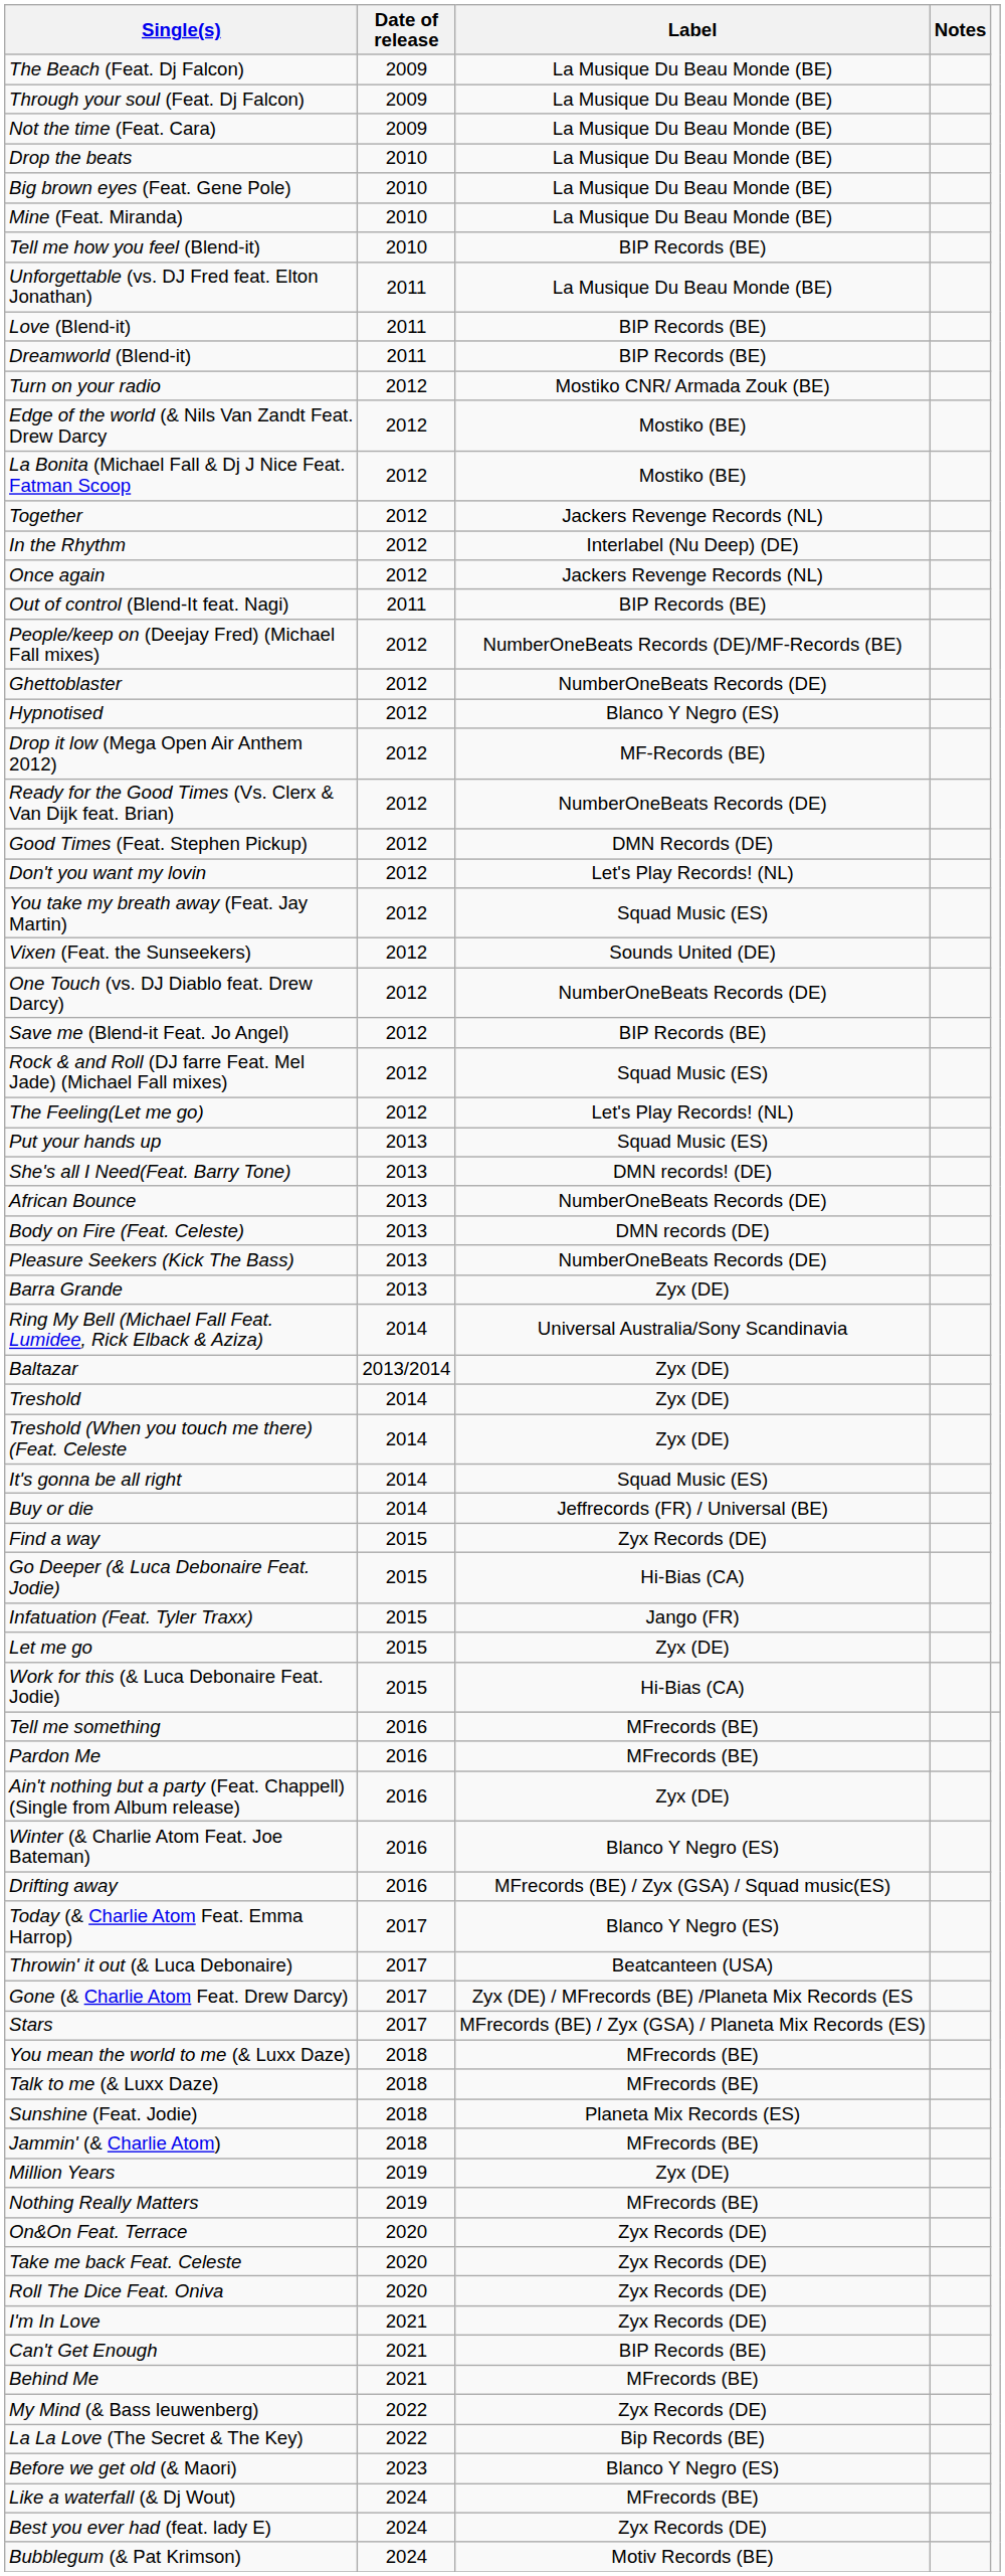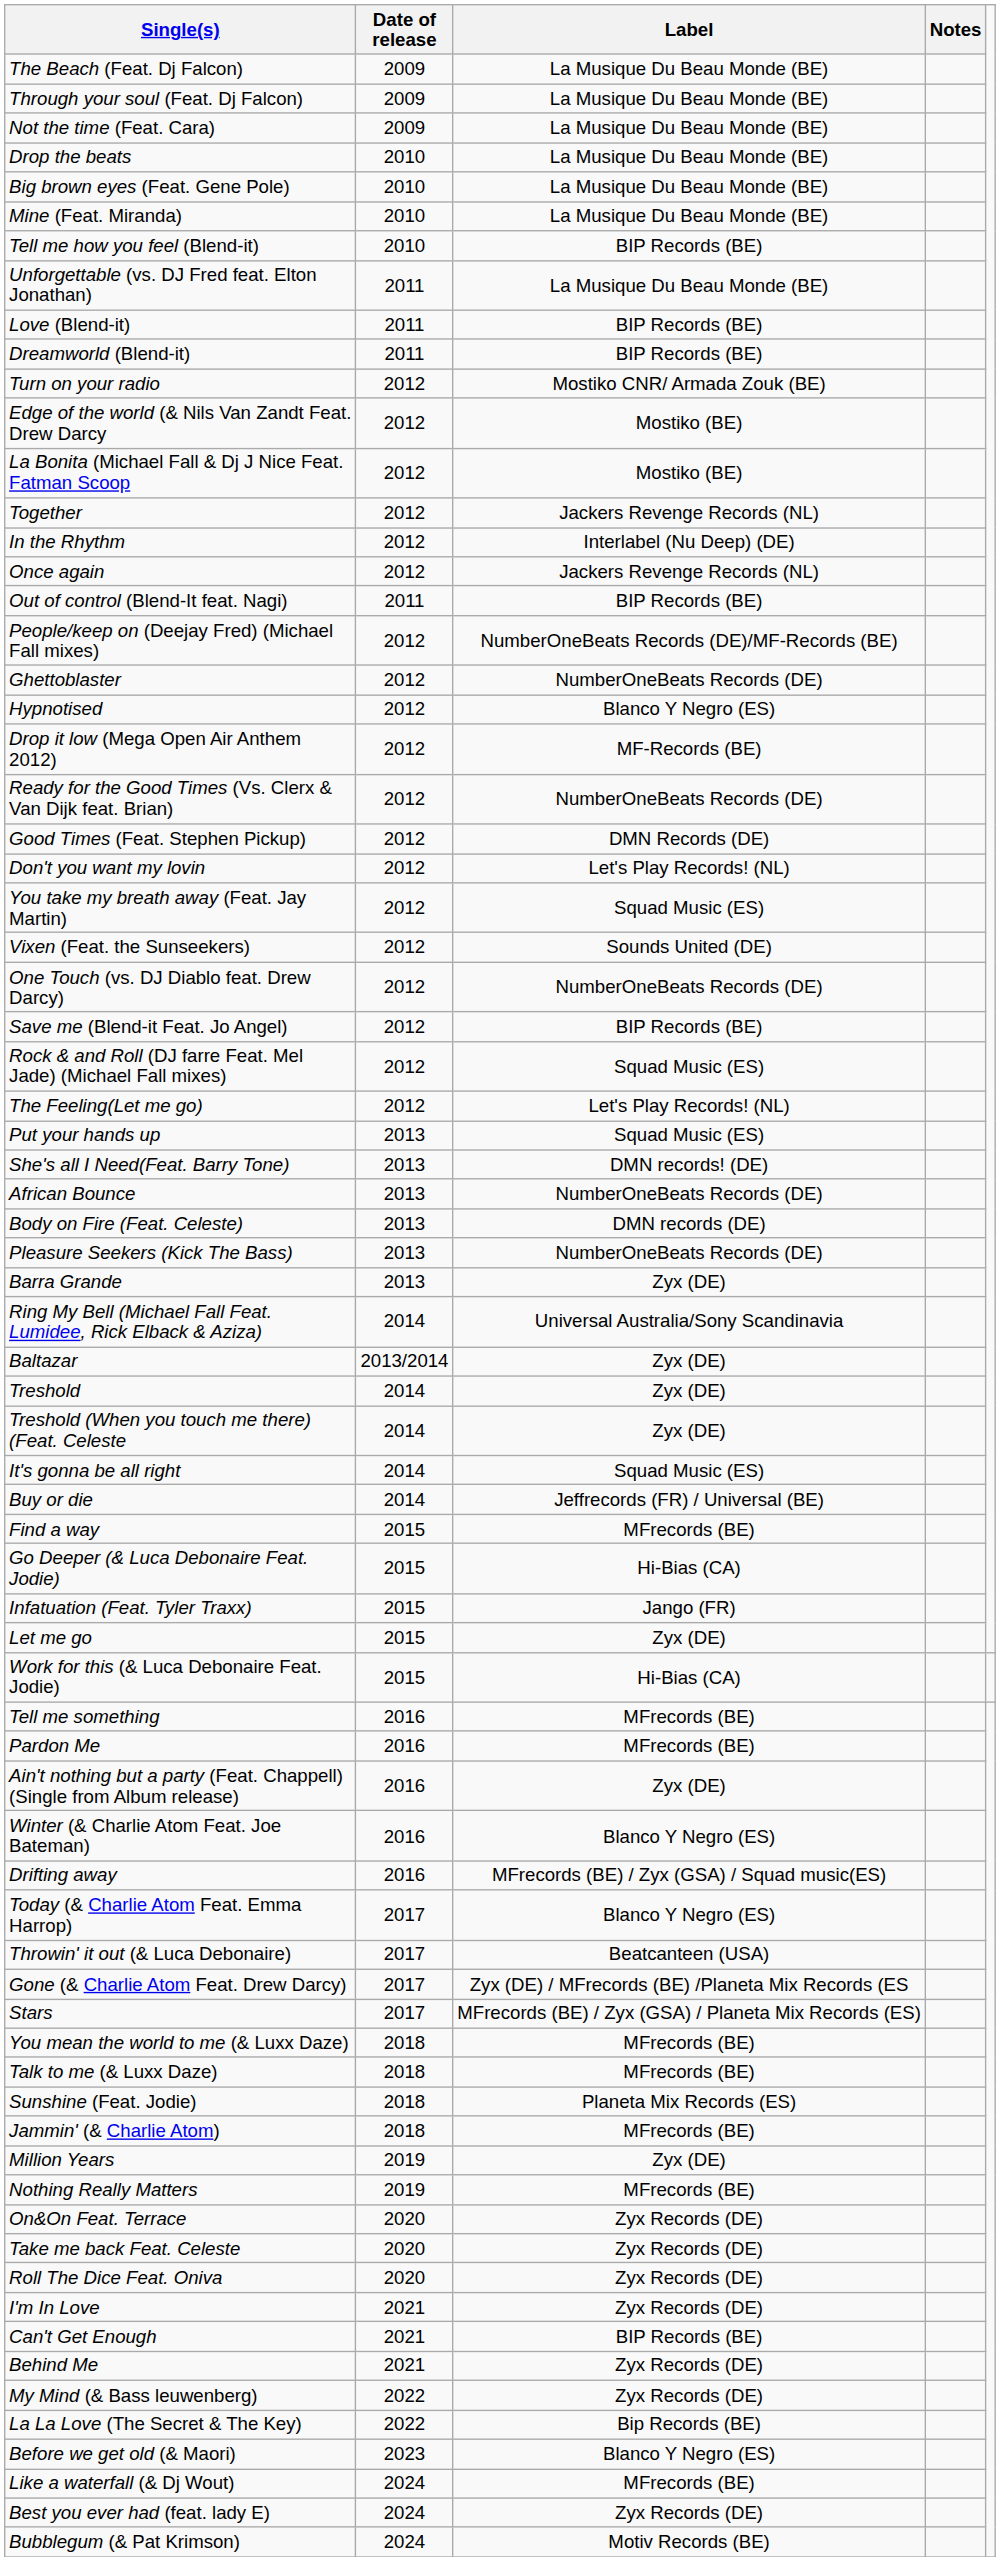 <table class="wikitable sortable" style="margin:0.5em 1em 0.5em 0; font-size: 85%; text-align:center;">
 <tr>
 <th width=250><a href='#'>Single(s)</a></th>
 <th>Date of <br>release</th>
 <th>Label</th>
 <th>Notes</th>
 </tr>
 <tr>
 <td align="left"><em>The Beach</em> (Feat. Dj Falcon)</td>
 <td>2009</td>
 <td>La Musique Du Beau Monde (BE)</td>
 <td></td>
 </tr>
 <tr>
 <td align="left"><em>Through your soul</em> (Feat. Dj Falcon)</td>
 <td>2009</td>
 <td>La Musique Du Beau Monde (BE)</td>
 <td></td>
 </tr>
 <tr>
 <td align="left"><em>Not the time</em> (Feat. Cara)</td>
 <td>2009</td>
 <td>La Musique Du Beau Monde (BE)</td>
 <td></td>
 </tr>
 <tr>
 <td align="left"><em>Drop the beats</em></td>
 <td>2010</td>
 <td>La Musique Du Beau Monde (BE)</td>
 <td></td>
 </tr>
 <tr>
 <td align="left"><em>Big brown eyes</em> (Feat. Gene Pole)</td>
 <td>2010</td>
 <td>La Musique Du Beau Monde (BE)</td>
 <td></td>
 </tr>
 <tr>
 <td align="left"><em>Mine</em> (Feat. Miranda)</td>
 <td>2010</td>
 <td>La Musique Du Beau Monde (BE)</td>
 <td></td>
 </tr>
 <tr>
 <td align="left"><em>Tell me how you feel</em> (Blend-it)</td>
 <td>2010</td>
 <td>BIP Records (BE)</td>
 <td></td>
 </tr>
 <tr>
 <td align="left"><em>Unforgettable</em> (vs. DJ Fred feat. Elton Jonathan)</td>
 <td>2011</td>
 <td>La Musique Du Beau Monde (BE)</td>
 <td></td>
 </tr>
 <tr>
 <td align="left"><em>Love</em> (Blend-it)</td>
 <td>2011</td>
 <td>BIP Records (BE)</td>
 <td></td>
 </tr>
 <tr>
 <td align="left"><em>Dreamworld</em> (Blend-it)</td>
 <td>2011</td>
 <td>BIP Records (BE)</td>
 <td></td>
 </tr>
 <tr>
 <td align="left"><em>Turn on your radio</em></td>
 <td>2012</td>
 <td>Mostiko CNR/ Armada Zouk (BE)</td>
 <td></td>
 </tr>
 <tr>
 <td align="left"><em>Edge of the world</em> (& Nils Van Zandt Feat. Drew Darcy</td>
 <td>2012</td>
 <td>Mostiko (BE)</td>
 <td></td>
 </tr>
 <tr>
 <td align="left"><em>La Bonita</em> (Michael Fall & Dj J Nice Feat. <a href='#'>Fatman Scoop</a></td>
 <td>2012</td>
 <td>Mostiko (BE)</td>
 <td></td>
 </tr>
 <tr>
 <td align="left"><em>Together</em></td>
 <td>2012</td>
 <td>Jackers Revenge Records (NL)</td>
 <td></td>
 </tr>
 <tr>
 <td align="left"><em>In the Rhythm</em></td>
 <td>2012</td>
 <td>Interlabel (Nu Deep) (DE)</td>
 <td></td>
 </tr>
 <tr>
 <td align="left"><em>Once again</em></td>
 <td>2012</td>
 <td>Jackers Revenge Records (NL)</td>
 <td></td>
 </tr>
 <tr>
 <td align="left"><em>Out of control</em> (Blend-It feat. Nagi)</td>
 <td>2011</td>
 <td>BIP Records (BE)</td>
 <td></td>
 </tr>
 <tr>
 <td align="left"><em>People/keep on</em> (Deejay Fred) (Michael Fall mixes)</td>
 <td>2012</td>
 <td>NumberOneBeats Records (DE)/MF-Records (BE)</td>
 <td></td>
 </tr>
 <tr>
 <td align="left"><em>Ghettoblaster</em></td>
 <td>2012</td>
 <td>NumberOneBeats Records (DE)</td>
 <td></td>
 </tr>
 <tr>
 <td align="left"><em>Hypnotised</em></td>
 <td>2012</td>
 <td>Blanco Y Negro (ES)</td>
 <td></td>
 </tr>
 <tr>
 <td align="left"><em>Drop it low</em> (Mega Open Air Anthem 2012)</td>
 <td>2012</td>
 <td>MF-Records (BE)</td>
 <td></td>
 </tr>
 <tr>
 <td align="left"><em> Ready for the Good Times </em> (Vs. Clerx & Van Dijk feat. Brian)</td>
 <td>2012</td>
 <td>NumberOneBeats Records (DE)</td>
 <td></td>
 </tr>
 <tr>
 <td align="left"><em>Good Times</em> (Feat. Stephen Pickup)</td>
 <td>2012</td>
 <td>DMN Records (DE)</td>
 <td></td>
 </tr>
 <tr>
 <td align="left"><em>Don't you want my lovin</em></td>
 <td>2012</td>
 <td>Let's Play Records! (NL)</td>
 <td></td>
 </tr>
 <tr>
 <td align="left"><em>You take my breath away</em> (Feat. Jay Martin)</td>
 <td>2012</td>
 <td>Squad Music (ES)</td>
 <td></td>
 </tr>
 <tr>
 <td align="left"><em>Vixen</em> (Feat. the Sunseekers)</td>
 <td>2012</td>
 <td>Sounds United (DE)</td>
 <td></td>
 </tr>
 <tr>
 <td align="left"><em>One Touch</em> (vs. DJ Diablo feat. Drew Darcy)</td>
 <td>2012</td>
 <td>NumberOneBeats Records (DE)</td>
 <td></td>
 </tr>
 <tr>
 <td align="left"><em>Save me</em> (Blend-it Feat. Jo Angel)</td>
 <td>2012</td>
 <td>BIP Records (BE)</td>
 <td></td>
 </tr>
 <tr>
 <td align="left"><em>Rock & and Roll</em> (DJ farre Feat. Mel Jade) (Michael Fall mixes)</td>
 <td>2012</td>
 <td>Squad Music (ES)</td>
 <td></td>
 </tr>
 <tr>
 <td align="left"><em>The Feeling(Let me go)</em></td>
 <td>2012</td>
 <td>Let's Play Records! (NL)</td>
 <td></td>
 </tr>
 <tr>
 <td align="left"><em>Put your hands up</em></td>
 <td>2013</td>
 <td>Squad Music (ES)</td>
 <td></td>
 </tr>
 <tr>
 <td align="left"><em>She's all I Need(Feat. Barry Tone)</em></td>
 <td>2013</td>
 <td>DMN records! (DE)</td>
 <td></td>
 </tr>
 <tr>
 <td align="left"><em>African Bounce</em></td>
 <td>2013</td>
 <td>NumberOneBeats Records (DE)</td>
 <td></td>
 </tr>
 <tr>
 <td align="left"><em>Body on Fire (Feat. Celeste)</em></td>
 <td>2013</td>
 <td>DMN records (DE)</td>
 <td></td>
 </tr>
 <tr>
 <td align="left"><em>Pleasure Seekers (Kick The Bass)</em></td>
 <td>2013</td>
 <td>NumberOneBeats Records (DE)</td>
 <td></td>
 </tr>
 <tr>
 <td align="left"><em>Barra Grande</em></td>
 <td>2013</td>
 <td>Zyx (DE)</td>
 <td></td>
 </tr>
 <tr>
 <td align="left"><em>Ring My Bell (Michael Fall Feat. <a href='#'>Lumidee</a>, Rick Elback & Aziza)</em></td>
 <td>2014</td>
 <td>Universal Australia/Sony Scandinavia</td>
 <td></td>
 </tr>
 <tr>
 <td align="left"><em>Baltazar</em></td>
 <td>2013/2014</td>
 <td>Zyx (DE)</td>
 <td></td>
 </tr>
 <tr>
 <td align="left"><em>Treshold</em></td>
 <td>2014</td>
 <td>Zyx (DE)</td>
 <td></td>
 </tr>
 <tr>
 <td align="left"><em>Treshold (When you touch me there) (Feat. Celeste</em></td>
 <td>2014</td>
 <td>Zyx (DE)</td>
 <td></td>
 </tr>
 <tr>
 <td align="left"><em>It's gonna be all right</em></td>
 <td>2014</td>
 <td>Squad Music (ES)</td>
 <td></td>
 </tr>
 <tr>
 <td align="left"><em>Buy or die</em></td>
 <td>2014</td>
 <td>Jeffrecords (FR) / Universal (BE)</td>
 <td></td>
 </tr>
 <tr>
 <td align="left"><em>Find a way</em></td>
 <td>2015</td>
-<td>Zyx Records (DE)</td>
+<td>MFrecords (BE)</td>
 <td></td>
 </tr>
 <tr>
 <td align="left"><em>Go Deeper (& Luca Debonaire Feat. Jodie)</em></td>
 <td>2015</td>
 <td>Hi-Bias (CA)</td>
 <td></td>
 </tr>
 <tr>
 <td align="left"><em>Infatuation (Feat. Tyler Traxx)</em></td>
 <td>2015</td>
 <td>Jango (FR)</td>
 <td></td>
 </tr>
 <tr>
 <td align="left"><em>Let me go</em></td>
 <td>2015</td>
 <td>Zyx (DE)</td>
 <td></td>
 </tr>
 <tr>
 <td align="left"><em>Work for this</em> (& Luca Debonaire Feat. Jodie)</td>
 <td>2015</td>
 <td>Hi-Bias (CA)</td>
 <td></td>
 <td></td>
 </tr>
 <tr>
 <td align="left"><em>Tell me something</em></td>
 <td>2016</td>
 <td>MFrecords (BE)</td>
 <td></td>
 </tr>
 <tr>
 <td align="left"><em>Pardon Me</em></td>
 <td>2016</td>
 <td>MFrecords (BE)</td>
 <td></td>
 </tr>
 <tr>
 <td align="left"><em>Ain't nothing but a party</em> (Feat. Chappell) (Single from Album release)</td>
 <td>2016</td>
 <td>Zyx (DE)</td>
 <td></td>
 </tr>
 <tr>
 <td align="left"><em>Winter</em> (& Charlie Atom Feat. Joe Bateman)</td>
 <td>2016</td>
 <td>Blanco Y Negro (ES)</td>
 <td></td>
 </tr>
 <tr>
 <td align="left"><em>Drifting away</em></td>
 <td>2016</td>
 <td>MFrecords (BE) / Zyx (GSA) / Squad music(ES)</td>
 <td></td>
 </tr>
 <tr>
 <td align="left"><em>Today</em> (& <a href='#'>Charlie Atom</a> Feat. Emma Harrop)</td>
 <td>2017</td>
 <td>Blanco Y Negro (ES)</td>
 <td></td>
 </tr>
 <tr>
 <td align="left"><em>Throwin' it out</em> (& Luca Debonaire)</td>
 <td>2017</td>
 <td>Beatcanteen (USA)</td>
 <td></td>
 </tr>
 <tr>
 <td align="left"><em>Gone</em> (& <a href='#'>Charlie Atom</a> Feat. Drew Darcy)</td>
 <td>2017</td>
 <td>Zyx (DE) / MFrecords (BE) /Planeta Mix Records (ES</td>
 <td></td>
 </tr>
 <tr>
 <td align="left"><em>Stars</em></td>
 <td>2017</td>
 <td>MFrecords (BE) / Zyx (GSA) / Planeta Mix Records (ES)</td>
 <td></td>
 </tr>
 <tr>
 <td align="left"><em>You mean the world to me</em> (& Luxx Daze)</td>
 <td>2018</td>
 <td>MFrecords (BE)</td>
 <td></td>
 </tr>
 <tr>
 <td align="left"><em>Talk to me</em> (& Luxx Daze)</td>
 <td>2018</td>
 <td>MFrecords (BE)</td>
 <td></td>
 </tr>
 <tr>
 <td align="left"><em>Sunshine</em> (Feat. Jodie)</td>
 <td>2018</td>
 <td>Planeta Mix Records (ES)</td>
 <td></td>
 </tr>
 <tr>
 <td align="left"><em>Jammin' </em> (& <a href='#'>Charlie Atom</a>)</td>
 <td>2018</td>
 <td>MFrecords (BE)</td>
 <td></td>
 </tr>
 <tr>
 <td align="left"><em>Million Years</em></td>
 <td>2019</td>
 <td>Zyx (DE)</td>
 <td></td>
 </tr>
 <tr>
 <td align="left"><em>Nothing Really Matters</em></td>
 <td>2019</td>
 <td>MFrecords (BE)</td>
 <td></td>
 </tr>
 <tr>
 <td align="left"><em>On&On Feat. Terrace</em></td>
 <td>2020</td>
 <td>Zyx Records (DE)</td>
 <td></td>
 </tr>
 <tr>
 <td align="left"><em>Take me back Feat. Celeste</em></td>
 <td>2020</td>
 <td>Zyx Records (DE)</td>
 <td></td>
 </tr>
 <tr>
 <td align="left"><em>Roll The Dice Feat. Oniva</em></td>
 <td>2020</td>
 <td>Zyx Records (DE)</td>
 <td></td>
 </tr>
 <tr>
 <td align="left"><em>I'm In Love</em></td>
 <td>2021</td>
 <td>Zyx Records (DE)</td>
 <td></td>
 </tr>
 <tr>
 <td align="left"><em>Can't Get Enough</em></td>
 <td>2021</td>
 <td>BIP Records (BE)</td>
 <td></td>
 </tr>
 <tr>
 <td align="left"><em>Behind Me</em></td>
 <td>2021</td>
-<td>MFrecords (BE)</td>
+<td>Zyx Records (DE)</td>
 <td></td>
 </tr>
 <tr>
 <td align="left"><em>My Mind</em> (& Bass leuwenberg)</td>
 <td>2022</td>
 <td>Zyx Records (DE)</td>
 <td></td>
 </tr>
 <tr>
 <td align="left"><em>La La Love</em> (The Secret & The Key)</td>
 <td>2022</td>
 <td>Bip Records (BE)</td>
 <td></td>
 </tr>
 <tr>
 <td align="left"><em>Before we get old</em> (& Maori)</td>
 <td>2023</td>
 <td>Blanco Y Negro (ES)</td>
 <td></td>
 </tr>
 <tr>
 <td align="left"><em>Like a waterfall</em> (& Dj Wout)</td>
 <td>2024</td>
 <td>MFrecords (BE)</td>
 <td></td>
 </tr>
 <tr>
 <td align="left"><em>Best you ever had</em> (feat. lady E)</td>
 <td>2024</td>
 <td>Zyx Records (DE)</td>
 <td></td>
 </tr>
 <tr>
 <td align="left"><em>Bubblegum</em> (& Pat Krimson)</td>
 <td>2024</td>
 <td>Motiv Records (BE)</td>
 <td></td>
 </tr>
 </table>
